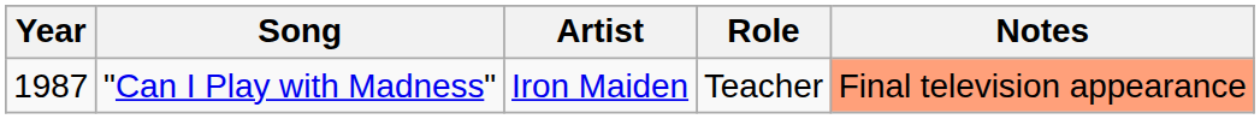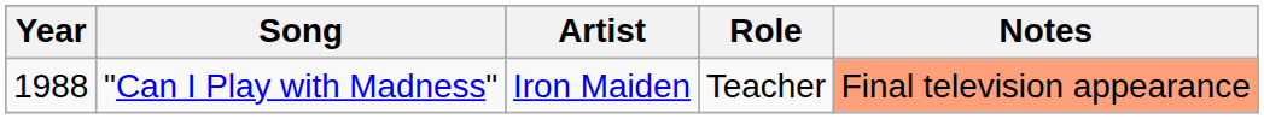 <table class="wikitable">
 <tr>
 <th>Year</th>
 <th>Song</th>
 <th>Artist</th>
 <th>Role</th>
 <th>Notes</th>
 </tr>
 <tr>
-<td>1987</td>
+<td>1988</td>
 <td>"<a href='#'>Can I Play with Madness</a>"</td>
 <td><a href='#'>Iron Maiden</a></td>
 <td>Teacher</td>
 <td style="background: lightsalmon;">Final television appearance</td>
 </tr>
 </table>
